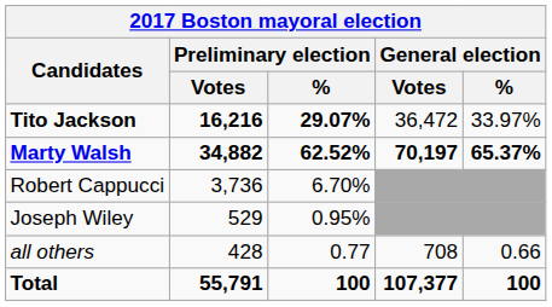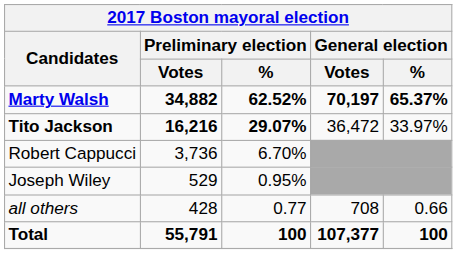 <table class=wikitable>
 <tr>
 <th colspan=5><a href='#'>2017 Boston mayoral election</a></th>
 </tr>
 <tr>
 <th colspan=1 rowspan=2>Candidates</th>
 <th colspan=2>Preliminary election</th>
 <th colspan=2>General election</th>
 </tr>
 <tr>
 <th>Votes</th>
 <th>%</th>
 <th>Votes</th>
 <th>%</th>
 </tr>
 <tr>
+<td><strong><a href='#'>Marty Walsh</a></strong></td>
+<td align="right"><strong>34,882</strong></td>
+<td align="right"><strong>62.52%</strong></td>
+<td align="right"><strong>70,197</strong></td>
+<td align="right"><strong>65.37%</strong></td>
+</tr>
+<tr>
 <td><strong>Tito Jackson</strong></td>
 <td align="right"><strong>16,216</strong></td>
 <td align="right"><strong>29.07%</strong></td>
 <td align="right">36,472</td>
 <td align="right">33.97%</td>
-</tr>
-<tr>
-<td><strong><a href='#'>Marty Walsh</a></strong></td>
-<td align="right"><strong>34,882</strong></td>
-<td align="right"><strong>62.52%</strong></td>
-<td align="right"><strong>70,197</strong></td>
-<td align="right"><strong>65.37%</strong></td>
 </tr>
 <tr>
 <td>Robert Cappucci</td>
 <td align="right">3,736</td>
 <td align="right">6.70%</td>
 <td colspan=2 bgcolor=darkgray></td>
 </tr>
 <tr>
 <td>Joseph Wiley</td>
 <td align="right">529</td>
 <td align="right">0.95%</td>
 <td colspan=2 bgcolor=darkgray></td>
 </tr>
 <tr>
 <td><em>all others</em></td>
 <td align="right">428</td>
 <td align="right">0.77</td>
 <td align="right">708</td>
 <td align="right">0.66</td>
 </tr>
 <tr>
 <td><strong>Total</strong></td>
 <td align="right"><strong>55,791</strong></td>
 <td align="right"><strong>100</strong></td>
 <td align="right"><strong>107,377</strong></td>
 <td align="right"><strong>100</strong></td>
 </tr>
 <tr>
 </tr>
 </table>
